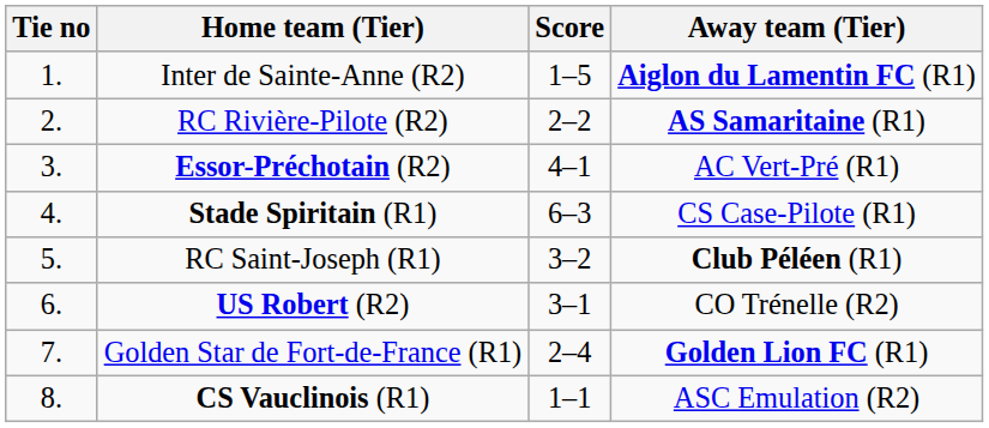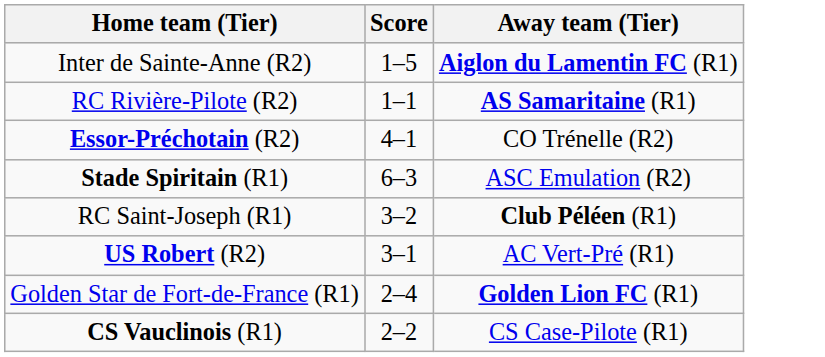 <table class="wikitable" style="text-align: center">
 <tr>
-<th>Tie no</th>
 <th>Home team (Tier)</th>
 <th>Score</th>
 <th>Away team (Tier)</th>
 </tr>
 <tr>
-<td>1.</td>
 <td> Inter de Sainte-Anne (R2)</td>
 <td>1–5</td>
 <td><strong><a href='#'>Aiglon du Lamentin FC</a></strong> (R1) </td>
 </tr>
 <tr>
-<td>2.</td>
 <td> <a href='#'>RC Rivière-Pilote</a> (R2)</td>
-<td>2–2 </td>
+<td>1–1 </td>
 <td><strong><a href='#'>AS Samaritaine</a></strong> (R1) </td>
 </tr>
 <tr>
-<td>3.</td>
 <td> <strong><a href='#'>Essor-Préchotain</a></strong> (R2)</td>
 <td>4–1</td>
-<td><a href='#'>AC Vert-Pré</a> (R1) </td>
+<td>CO Trénelle (R2) </td>
 </tr>
 <tr>
-<td>4.</td>
 <td> <strong>Stade Spiritain</strong> (R1)</td>
 <td>6–3</td>
-<td><a href='#'>CS Case-Pilote</a> (R1) </td>
+<td><a href='#'>ASC Emulation</a> (R2) </td>
 </tr>
 <tr>
-<td>5.</td>
 <td> RC Saint-Joseph (R1)</td>
 <td>3–2</td>
 <td><strong>Club Péléen</strong> (R1) </td>
 </tr>
 <tr>
-<td>6.</td>
 <td> <strong><a href='#'>US Robert</a></strong> (R2)</td>
 <td>3–1</td>
-<td>CO Trénelle (R2) </td>
+<td><a href='#'>AC Vert-Pré</a> (R1) </td>
 </tr>
 <tr>
-<td>7.</td>
 <td> <a href='#'>Golden Star de Fort-de-France</a> (R1)</td>
 <td>2–4</td>
 <td><strong><a href='#'>Golden Lion FC</a></strong> (R1) </td>
 </tr>
 <tr>
-<td>8.</td>
 <td> <strong>CS Vauclinois</strong> (R1)</td>
-<td>1–1 </td>
-<td><a href='#'>ASC Emulation</a> (R2) </td>
+<td>2–2 </td>
+<td><a href='#'>CS Case-Pilote</a> (R1) </td>
 </tr>
 </table>
